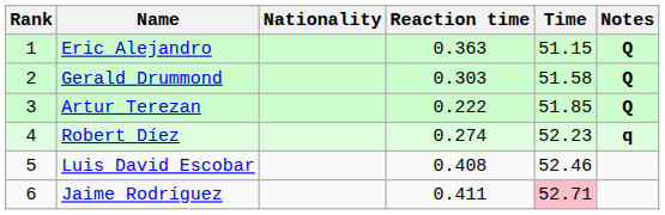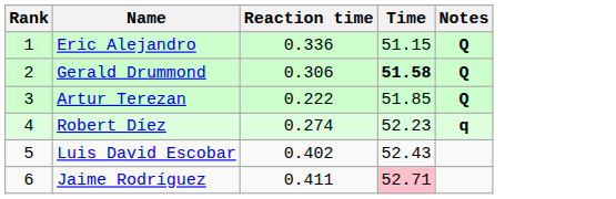 <table class="wikitable sortable" style="text-align:center">
 <tr>
 <th>Rank</th>
 <th>Name</th>
-<th>Nationality</th>
 <th>Reaction time</th>
 <th>Time</th>
 <th>Notes</th>
 </tr>
 <tr bgcolor=ccffcc>
 <td>1</td>
 <td align=left><a href='#'>Eric Alejandro</a></td>
-<td align=left></td>
-<td>0.363</td>
+<td>0.336</td>
 <td>51.15</td>
 <td><strong>Q</strong></td>
 </tr>
 <tr bgcolor=ccffcc>
 <td>2</td>
 <td align=left><a href='#'>Gerald Drummond</a></td>
-<td align=left></td>
-<td>0.303</td>
-<td>51.58</td>
+<td>0.306</td>
+<td><strong>51.58</strong></td>
 <td><strong>Q</strong></td>
 </tr>
 <tr bgcolor=ccffcc>
 <td>3</td>
 <td align=left><a href='#'>Artur Terezan</a></td>
-<td align=left></td>
 <td>0.222</td>
 <td>51.85</td>
 <td><strong>Q</strong></td>
 </tr>
 <tr bgcolor=ddffdd>
 <td>4</td>
 <td align=left><a href='#'>Robert Díez</a></td>
-<td align=left></td>
 <td>0.274</td>
 <td>52.23</td>
 <td><strong>q</strong></td>
 </tr>
 <tr>
 <td>5</td>
 <td align=left><a href='#'>Luis David Escobar</a></td>
-<td align=left></td>
-<td>0.408</td>
-<td>52.46</td>
+<td>0.402</td>
+<td>52.43</td>
 <td></td>
 </tr>
 <tr>
 <td>6</td>
 <td align=left><a href='#'>Jaime Rodríguez</a></td>
-<td align=left></td>
 <td>0.411</td>
 <td style="background: pink;">52.71</td>
 <td></td>
 </tr>
 </table>
